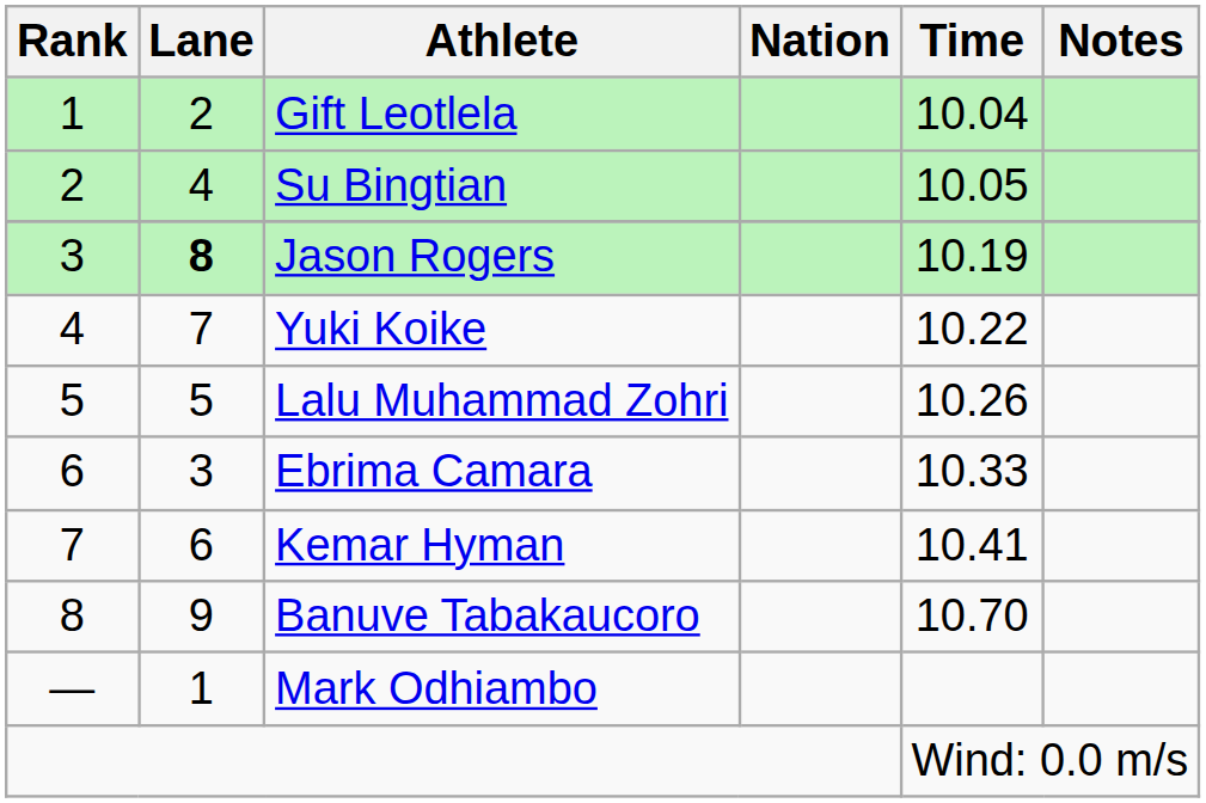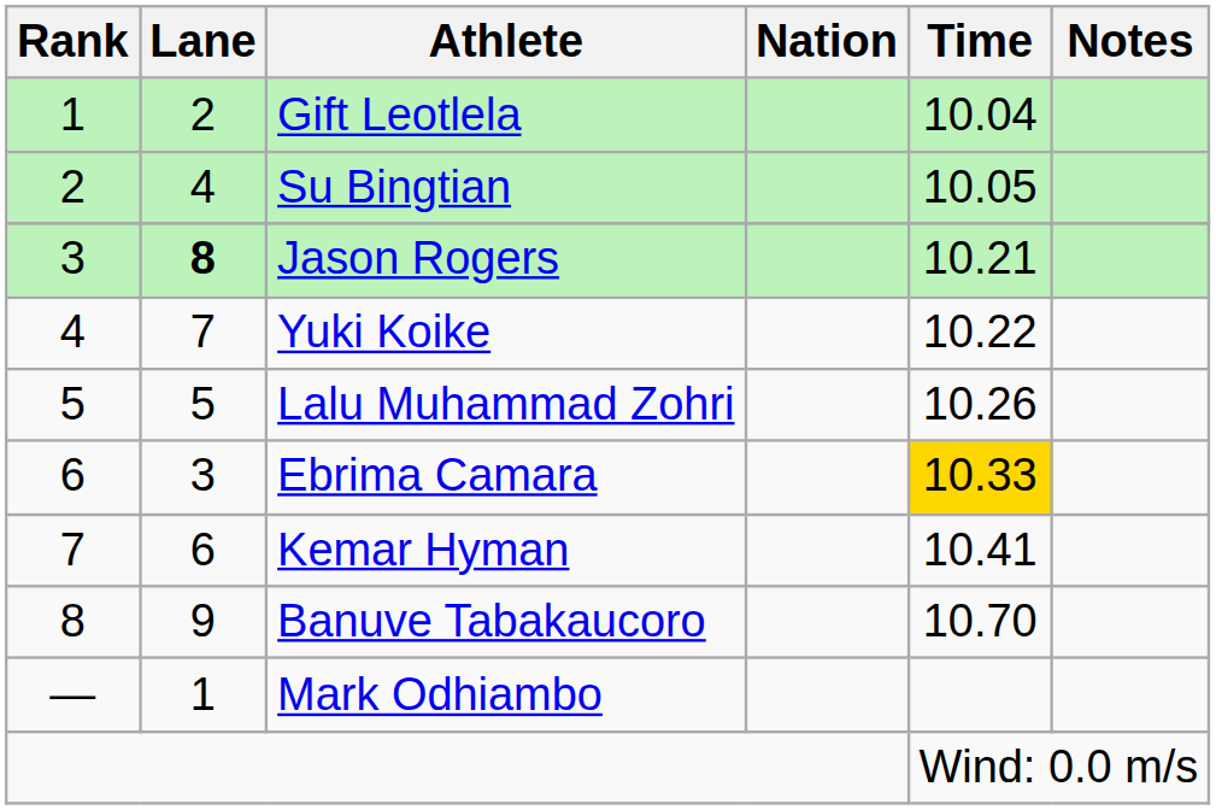 <table class="wikitable sortable" style="text-align:center;">
 <tr>
 <th>Rank</th>
 <th>Lane</th>
 <th>Athlete</th>
 <th>Nation</th>
 <th>Time</th>
 <th>Notes</th>
 </tr>
 <tr bgcolor=#bbf3bb>
 <td>1</td>
 <td>2</td>
 <td align="left"><a href='#'>Gift Leotlela</a></td>
 <td align="left"></td>
 <td>10.04</td>
 <td></td>
 </tr>
 <tr bgcolor=#bbf3bb>
 <td>2</td>
 <td>4</td>
 <td align="left"><a href='#'>Su Bingtian</a></td>
 <td align="left"></td>
 <td>10.05</td>
 <td></td>
 </tr>
 <tr>
 </tr>
 <tr bgcolor=#bbf3bb>
 <td>3</td>
 <td><strong>8</strong></td>
 <td align="left"><a href='#'>Jason Rogers</a></td>
 <td align="left"></td>
-<td>10.19</td>
+<td>10.21</td>
 <td></td>
 </tr>
 <tr>
 <td>4</td>
 <td>7</td>
 <td align="left"><a href='#'>Yuki Koike</a></td>
 <td align="left"></td>
 <td>10.22</td>
 <td></td>
 </tr>
 <tr>
 <td>5</td>
 <td>5</td>
 <td align="left"><a href='#'>Lalu Muhammad Zohri</a></td>
 <td align="left"></td>
 <td>10.26</td>
 <td></td>
 </tr>
 <tr>
 <td>6</td>
 <td>3</td>
 <td align="left"><a href='#'>Ebrima Camara</a></td>
 <td align="left"></td>
-<td>10.33</td>
+<td style="background: gold;">10.33</td>
 <td></td>
 </tr>
 <tr>
 <td>7</td>
 <td>6</td>
 <td align="left"><a href='#'>Kemar Hyman</a></td>
 <td align="left"></td>
 <td>10.41</td>
 <td></td>
 </tr>
 <tr>
 <td>8</td>
 <td>9</td>
 <td align="left"><a href='#'>Banuve Tabakaucoro</a></td>
 <td align="left"></td>
 <td>10.70</td>
 <td></td>
 </tr>
 <tr>
 <td data-sort-value=9>—</td>
 <td>1</td>
 <td align="left"><a href='#'>Mark Odhiambo</a></td>
 <td align="left"></td>
 <td data-sort-value=99.99></td>
 </tr>
 <tr class="sortbottom">
 <td colspan=4></td>
 <td colspan="3" style="text-align:left;">Wind: 0.0 m/s</td>
 </tr>
 </table>
